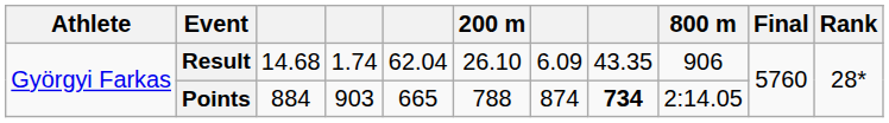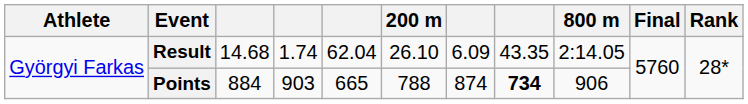 <table class="wikitable" style="font-size:90%">
 <tr>
 <th>Athlete</th>
 <th>Event</th>
 <th></th>
 <th></th>
 <th></th>
 <th>200 m</th>
 <th></th>
 <th></th>
 <th>800 m</th>
 <th>Final</th>
 <th>Rank</th>
 </tr>
 <tr align=center>
 <td rowspan=2 align=left><a href='#'>Györgyi Farkas</a></td>
 <th style="font-size:95%">Result</th>
 <td>14.68</td>
 <td>1.74</td>
 <td>62.04</td>
 <td>26.10</td>
 <td>6.09</td>
 <td>43.35</td>
-<td>906</td>
+<td>2:14.05</td>
 <td rowspan=2>5760</td>
 <td rowspan=2>28*</td>
 </tr>
 <tr align=center>
 <th style="font-size:95%">Points</th>
 <td>884</td>
 <td>903</td>
 <td>665</td>
 <td>788</td>
 <td>874</td>
 <td><strong>734</strong></td>
-<td>2:14.05</td>
+<td>906</td>
 </tr>
 </table>
